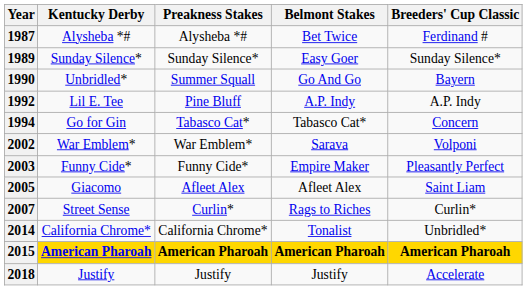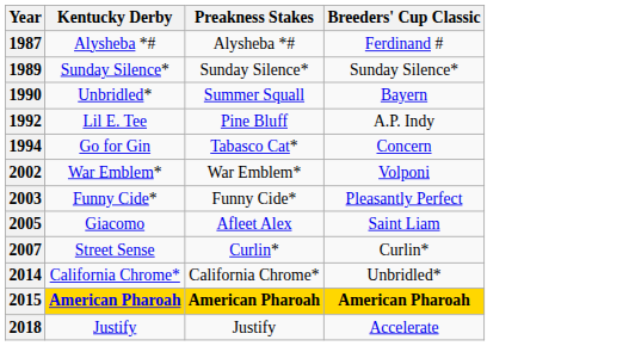 <table class="wikitable" style="text-align: center;">
 <tr>
 <th>Year</th>
 <th>Kentucky Derby</th>
 <th>Preakness Stakes</th>
-<th>Belmont Stakes</th>
 <th>Breeders' Cup Classic</th>
 </tr>
 <tr>
 <th>1987</th>
 <td><a href='#'>Alysheba</a> *#</td>
 <td>Alysheba *#</td>
-<td><a href='#'>Bet Twice</a></td>
 <td><a href='#'>Ferdinand</a> #</td>
 </tr>
 <tr>
 <th>1989</th>
 <td><a href='#'>Sunday Silence</a>*</td>
 <td>Sunday Silence*</td>
-<td><a href='#'>Easy Goer</a></td>
 <td>Sunday Silence*</td>
 </tr>
 <tr>
 <th>1990</th>
 <td><a href='#'>Unbridled</a>*</td>
 <td><a href='#'>Summer Squall</a></td>
-<td><a href='#'>Go And Go</a></td>
 <td><a href='#'>Bayern</a></td>
 </tr>
 <tr>
 <th>1992</th>
 <td><a href='#'>Lil E. Tee</a></td>
 <td><a href='#'>Pine Bluff</a></td>
-<td><a href='#'>A.P. Indy</a></td>
 <td>A.P. Indy</td>
 </tr>
 <tr>
 <th>1994</th>
 <td><a href='#'>Go for Gin</a></td>
 <td><a href='#'>Tabasco Cat</a>*</td>
-<td>Tabasco Cat*</td>
 <td><a href='#'>Concern</a></td>
 </tr>
 <tr>
 <th>2002</th>
 <td><a href='#'>War Emblem</a>*</td>
 <td>War Emblem*</td>
-<td><a href='#'>Sarava</a></td>
 <td><a href='#'>Volponi</a></td>
 </tr>
 <tr>
 <th>2003</th>
 <td><a href='#'>Funny Cide</a>*</td>
 <td>Funny Cide*</td>
-<td><a href='#'>Empire Maker</a></td>
 <td><a href='#'>Pleasantly Perfect</a></td>
 </tr>
 <tr>
 <th>2005</th>
 <td><a href='#'>Giacomo</a></td>
 <td><a href='#'>Afleet Alex</a></td>
-<td>Afleet Alex</td>
 <td><a href='#'>Saint Liam</a></td>
 </tr>
 <tr>
 <th>2007</th>
 <td><a href='#'>Street Sense</a></td>
 <td><a href='#'>Curlin</a>*</td>
-<td><a href='#'>Rags to Riches</a></td>
 <td>Curlin*</td>
 </tr>
 <tr>
 <th>2014</th>
 <td><a href='#'>California Chrome*</a></td>
 <td>California Chrome*</td>
-<td><a href='#'>Tonalist</a></td>
 <td>Unbridled*</td>
 </tr>
 <tr style="background-color: gold;">
 <th>2015</th>
 <td><strong><a href='#'>American Pharoah</a></strong></td>
 <td><strong>American Pharoah</strong></td>
 <td><strong>American Pharoah</strong></td>
-<td><strong>American Pharoah</strong></td>
 </tr>
 <tr>
 <th>2018</th>
 <td><a href='#'>Justify</a></td>
 <td>Justify</td>
-<td>Justify</td>
 <td><a href='#'>Accelerate</a></td>
 </tr>
 </table>
